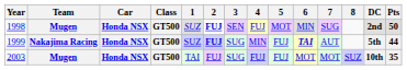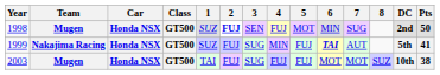 <table class="wikitable" style="text-align:center; font-size:85%">
 <tr>
 <th>Year</th>
 <th>Team</th>
 <th>Car</th>
 <th>Class</th>
 <th>1</th>
 <th>2</th>
 <th>3</th>
 <th>4</th>
 <th>5</th>
 <th>6</th>
 <th>7</th>
 <th>8</th>
 <th>DC</th>
 <th>Pts</th>
 </tr>
 <tr>
 <td><a href='#'>1998</a></td>
 <th nowrap><a href='#'>Mugen</a></th>
 <th nowrap><a href='#'>Honda NSX</a></th>
 <th>GT500</th>
 <td style="background:#DFDFDF;"><em><a href='#'>SUZ</a></em><br></td>
 <td style="background:#FFFFFF;"><strong><a href='#'>FUJ</a></strong><br></td>
 <td style="background:#EFCFFF;"><a href='#'>SEN</a><br></td>
 <td style="background:#FFFFBF;"><a href='#'>FUJ</a><br></td>
 <td style="background:#EFCFFF;"><a href='#'>MOT</a><br></td>
 <td style="background:#DFDFDF;"><a href='#'>MIN</a><br></td>
 <td style="background:#EFCFFF;"><a href='#'>SUG</a><br></td>
 <td></td>
 <td style="background:#DFDFDF;"><strong>2nd</strong></td>
 <td style="background:#DFDFDF;"><strong>50</strong></td>
 </tr>
 <tr>
 <td><a href='#'>1999</a></td>
 <th nowrap><a href='#'>Nakajima Racing</a></th>
 <th nowrap><a href='#'>Honda NSX</a></th>
 <th>GT500</th>
 <td style="background:#CFCFFF;"><a href='#'>SUZ</a><br></td>
-<td style="background:#CFCFFF;"><strong><a href='#'>FUJ</a><br></strong></td>
+<td style="background:#CFCFFF;"><a href='#'>FUJ</a><br></td>
 <td style="background:#DFFFDF;"><a href='#'>SUG</a><br></td>
 <td style="background:#EFCFFF;"><a href='#'>MIN</a><br></td>
 <td style="background:#DFFFDF;"><a href='#'>FUJ</a><br></td>
 <td style="background:#FFFFBF;"><strong><em><a href='#'>TAI</a></em></strong><br></td>
 <td style="background:#DFFFDF;"><a href='#'>AUT</a><br></td>
 <td></td>
 <th>5th</th>
-<th>44</th>
+<th>41</th>
 </tr>
 <tr>
 <td><a href='#'>2003</a></td>
 <th nowrap><a href='#'>Mugen</a></th>
 <th nowrap><a href='#'>Honda NSX</a></th>
 <th>GT500</th>
 <td style="background:#DFFFDF;"><a href='#'>TAI</a><br></td>
 <td style="background:#EFCFFF;"><a href='#'>FUJ</a><br></td>
 <td style="background:#DFFFDF;"><a href='#'>SUG</a><br></td>
 <td style="background:#CFCFFF;"><a href='#'>FUJ</a><br></td>
 <td style="background:#DFFFDF;"><a href='#'>FUJ</a><br></td>
 <td style="background:#FFFFBF;"><a href='#'>MOT</a><br></td>
 <td style="background:#DFFFDF;"><a href='#'>MOT</a><br></td>
 <td style="background:#CFCFFF;"><a href='#'>SUZ</a><br></td>
 <th>10th</th>
-<th>35</th>
+<th>38</th>
 </tr>
 </table>
